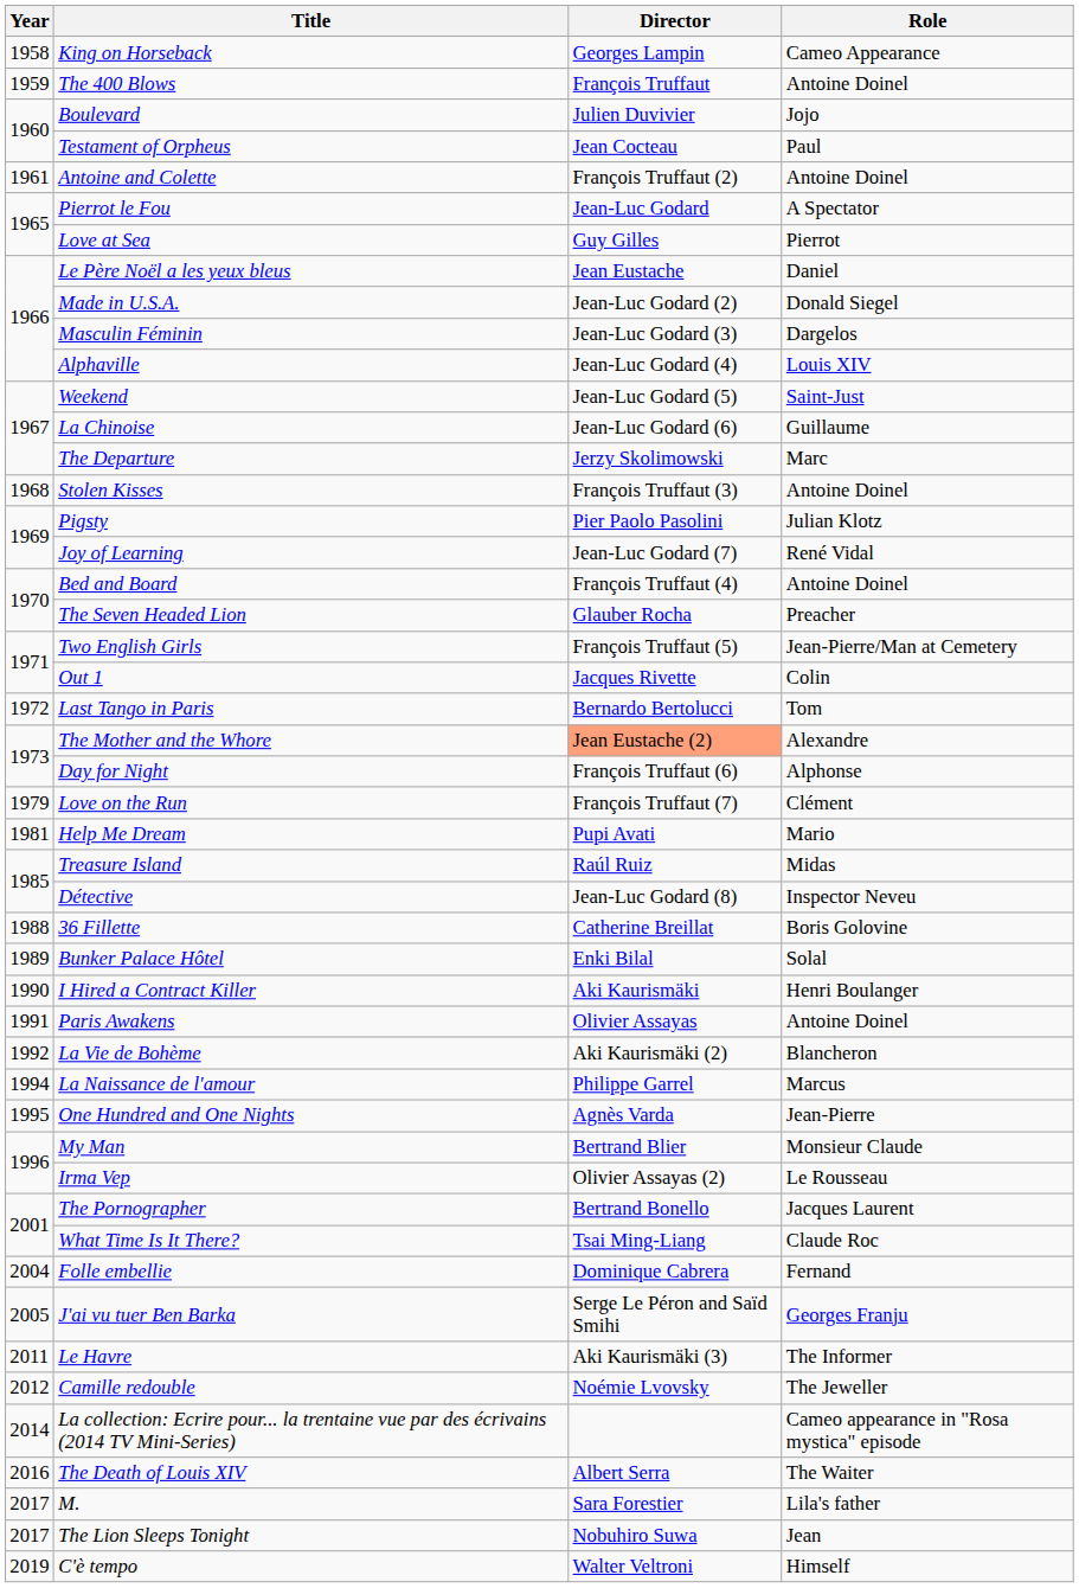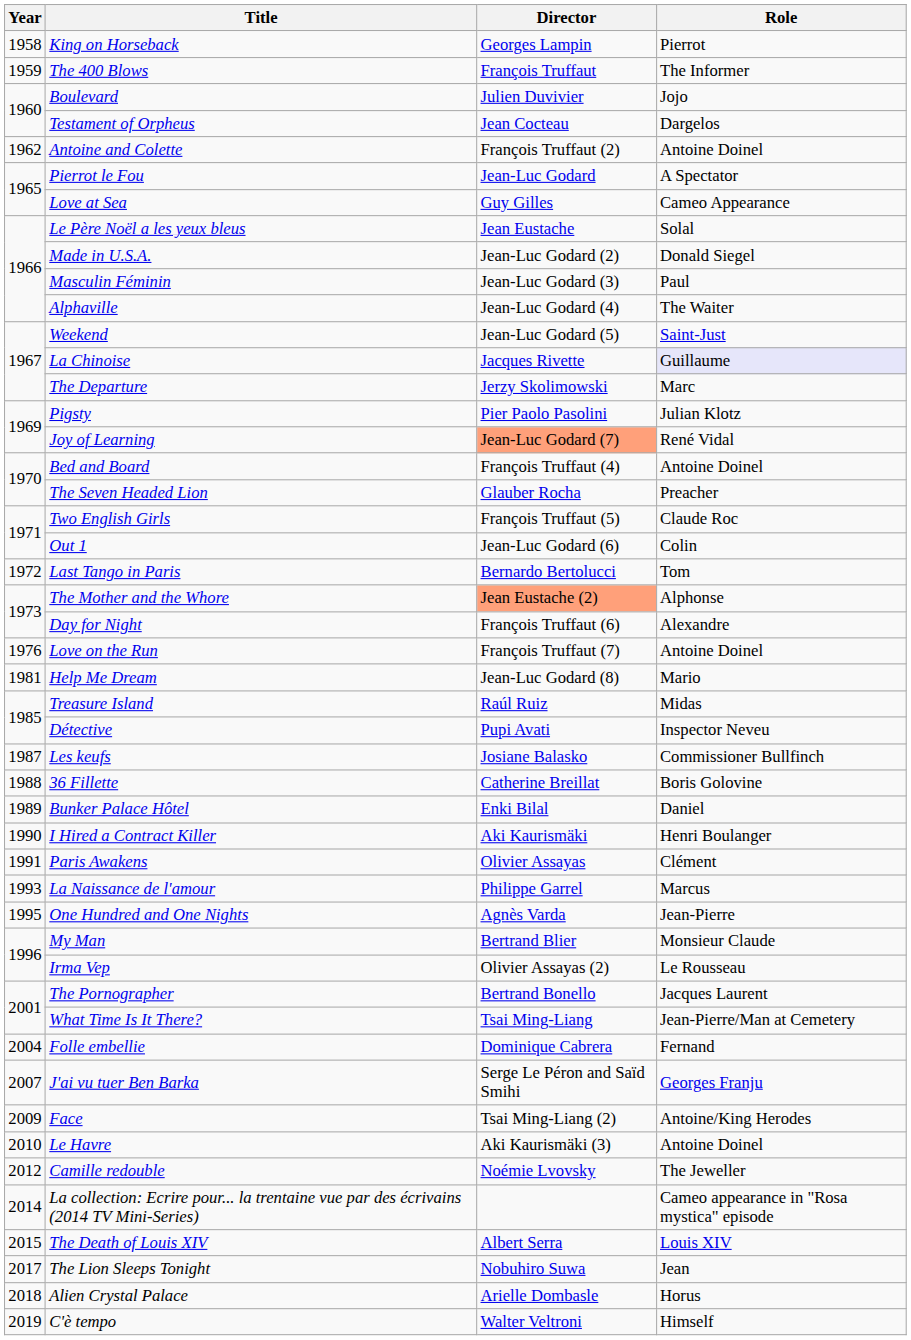 <table class="wikitable sortable">
 <tr>
 <th>Year</th>
 <th>Title</th>
 <th>Director</th>
 <th>Role</th>
 </tr>
 <tr>
 <td>1958</td>
 <td><em><a href='#'>King on Horseback</a></em></td>
 <td><a href='#'>Georges Lampin</a></td>
-<td>Cameo Appearance</td>
+<td>Pierrot</td>
 </tr>
 <tr>
 <td>1959</td>
 <td><em><a href='#'>The 400 Blows</a></em></td>
 <td><a href='#'>François Truffaut</a></td>
-<td>Antoine Doinel</td>
+<td>The Informer</td>
 </tr>
 <tr>
 <td rowspan=2>1960</td>
 <td><em><a href='#'>Boulevard</a></em></td>
 <td><a href='#'>Julien Duvivier</a></td>
 <td>Jojo</td>
 </tr>
 <tr>
 <td><em><a href='#'>Testament of Orpheus</a></em></td>
 <td><a href='#'>Jean Cocteau</a></td>
-<td>Paul</td>
+<td>Dargelos</td>
 </tr>
 <tr>
-<td>1961</td>
+<td>1962</td>
 <td><em><a href='#'>Antoine and Colette</a></em></td>
 <td>François Truffaut (2)</td>
 <td>Antoine Doinel</td>
 </tr>
 <tr>
 <td rowspan=2>1965</td>
 <td><em><a href='#'>Pierrot le Fou</a></em></td>
 <td><a href='#'>Jean-Luc Godard</a></td>
 <td>A Spectator</td>
 </tr>
 <tr>
 <td><em><a href='#'>Love at Sea</a></em></td>
 <td><a href='#'>Guy Gilles</a></td>
-<td>Pierrot</td>
+<td>Cameo Appearance</td>
 </tr>
 <tr>
 <td rowspan=4>1966</td>
 <td><em><a href='#'>Le Père Noël a les yeux bleus</a></em></td>
 <td><a href='#'>Jean Eustache</a></td>
-<td>Daniel</td>
+<td>Solal</td>
 </tr>
 <tr>
 <td><em><a href='#'>Made in U.S.A.</a></em></td>
 <td>Jean-Luc Godard (2)</td>
 <td>Donald Siegel</td>
 </tr>
 <tr>
 <td><em><a href='#'>Masculin Féminin</a></em></td>
 <td>Jean-Luc Godard (3)</td>
-<td>Dargelos</td>
+<td>Paul</td>
 </tr>
 <tr>
 <td><em><a href='#'>Alphaville</a></em></td>
 <td>Jean-Luc Godard (4)</td>
-<td><a href='#'>Louis XIV</a></td>
+<td>The Waiter</td>
 </tr>
 <tr>
 <td rowspan=3>1967</td>
 <td><em><a href='#'>Weekend</a></em></td>
 <td>Jean-Luc Godard (5)</td>
 <td><a href='#'>Saint-Just</a></td>
 </tr>
 <tr>
 <td><em><a href='#'>La Chinoise</a></em></td>
-<td>Jean-Luc Godard (6)</td>
-<td>Guillaume</td>
+<td><a href='#'>Jacques Rivette</a></td>
+<td style="background: lavender;">Guillaume</td>
 </tr>
 <tr>
 <td><em><a href='#'>The Departure</a></em></td>
 <td><a href='#'>Jerzy Skolimowski</a></td>
 <td>Marc</td>
-</tr>
-<tr>
-<td>1968</td>
-<td><em><a href='#'>Stolen Kisses</a></em></td>
-<td>François Truffaut (3)</td>
-<td>Antoine Doinel</td>
 </tr>
 <tr>
 <td rowspan=2>1969</td>
 <td><em><a href='#'>Pigsty</a></em></td>
 <td><a href='#'>Pier Paolo Pasolini</a></td>
 <td>Julian Klotz</td>
 </tr>
 <tr>
 <td><em><a href='#'>Joy of Learning</a></em></td>
-<td>Jean-Luc Godard (7)</td>
+<td style="background: lightsalmon;">Jean-Luc Godard (7)</td>
 <td>René Vidal</td>
 </tr>
 <tr>
 <td rowspan=2>1970</td>
 <td><em><a href='#'>Bed and Board</a></em></td>
 <td>François Truffaut (4)</td>
 <td>Antoine Doinel</td>
 </tr>
 <tr>
 <td><em><a href='#'>The Seven Headed Lion</a></em></td>
 <td><a href='#'>Glauber Rocha</a></td>
 <td>Preacher</td>
 </tr>
 <tr>
 <td rowspan=2>1971</td>
 <td><em><a href='#'>Two English Girls</a></em></td>
 <td>François Truffaut (5)</td>
-<td>Jean-Pierre/Man at Cemetery</td>
+<td>Claude Roc</td>
 </tr>
 <tr>
 <td><em><a href='#'>Out 1</a></em></td>
-<td><a href='#'>Jacques Rivette</a></td>
+<td>Jean-Luc Godard (6)</td>
 <td>Colin</td>
 </tr>
 <tr>
 <td>1972</td>
 <td><em><a href='#'>Last Tango in Paris</a></em></td>
 <td><a href='#'>Bernardo Bertolucci</a></td>
 <td>Tom</td>
 </tr>
 <tr>
 <td rowspan=2>1973</td>
 <td><em><a href='#'>The Mother and the Whore</a></em></td>
 <td style="background: lightsalmon;">Jean Eustache (2)</td>
-<td>Alexandre</td>
+<td>Alphonse</td>
 </tr>
 <tr>
 <td><em><a href='#'>Day for Night</a></em></td>
 <td>François Truffaut (6)</td>
-<td>Alphonse</td>
+<td>Alexandre</td>
 </tr>
 <tr>
-<td>1979</td>
+<td>1976</td>
 <td><em><a href='#'>Love on the Run</a></em></td>
 <td>François Truffaut (7)</td>
-<td>Clément</td>
+<td>Antoine Doinel</td>
 </tr>
 <tr>
 <td>1981</td>
 <td><em><a href='#'>Help Me Dream</a></em></td>
-<td><a href='#'>Pupi Avati</a></td>
+<td>Jean-Luc Godard (8)</td>
 <td>Mario</td>
 </tr>
 <tr>
 <td rowspan=2>1985</td>
 <td><em><a href='#'>Treasure Island</a></em></td>
 <td><a href='#'>Raúl Ruiz</a></td>
 <td>Midas</td>
 </tr>
 <tr>
 <td><em><a href='#'>Détective</a></em></td>
-<td>Jean-Luc Godard (8)</td>
+<td><a href='#'>Pupi Avati</a></td>
 <td>Inspector Neveu</td>
+</tr>
+<tr>
+<td>1987</td>
+<td><em><a href='#'>Les keufs</a></em></td>
+<td><a href='#'>Josiane Balasko</a></td>
+<td>Commissioner Bullfinch</td>
 </tr>
 <tr>
 <td>1988</td>
 <td><em><a href='#'>36 Fillette</a></em></td>
 <td><a href='#'>Catherine Breillat</a></td>
 <td>Boris Golovine</td>
 </tr>
 <tr>
 <td>1989</td>
 <td><em><a href='#'>Bunker Palace Hôtel</a></em></td>
 <td><a href='#'>Enki Bilal</a></td>
-<td>Solal</td>
+<td>Daniel</td>
 </tr>
 <tr>
 <td>1990</td>
 <td><em><a href='#'>I Hired a Contract Killer</a></em></td>
 <td><a href='#'>Aki Kaurismäki</a></td>
 <td>Henri Boulanger</td>
 </tr>
 <tr>
 <td>1991</td>
 <td><em><a href='#'>Paris Awakens</a></em></td>
 <td><a href='#'>Olivier Assayas</a></td>
-<td>Antoine Doinel</td>
+<td>Clément</td>
 </tr>
 <tr>
-<td>1992</td>
-<td><em><a href='#'>La Vie de Bohème</a></em></td>
-<td>Aki Kaurismäki (2)</td>
-<td>Blancheron</td>
-</tr>
-<tr>
-<td>1994</td>
+<td>1993</td>
 <td><em><a href='#'>La Naissance de l'amour</a></em></td>
 <td><a href='#'>Philippe Garrel</a></td>
 <td>Marcus</td>
 </tr>
 <tr>
 <td>1995</td>
 <td><em><a href='#'>One Hundred and One Nights</a></em></td>
 <td><a href='#'>Agnès Varda</a></td>
 <td>Jean-Pierre</td>
 </tr>
 <tr>
 <td rowspan=2>1996</td>
 <td><em><a href='#'>My Man</a></em></td>
 <td><a href='#'>Bertrand Blier</a></td>
 <td>Monsieur Claude</td>
 </tr>
 <tr>
 <td><em><a href='#'>Irma Vep</a></em></td>
 <td>Olivier Assayas (2)</td>
 <td>Le Rousseau</td>
 </tr>
 <tr>
 <td rowspan=2>2001</td>
 <td><em><a href='#'>The Pornographer</a></em></td>
 <td><a href='#'>Bertrand Bonello</a></td>
 <td>Jacques Laurent</td>
 </tr>
 <tr>
 <td><em><a href='#'>What Time Is It There?</a></em></td>
 <td><a href='#'>Tsai Ming-Liang</a></td>
-<td>Claude Roc</td>
+<td>Jean-Pierre/Man at Cemetery</td>
 </tr>
 <tr>
 <td>2004</td>
 <td><em><a href='#'>Folle embellie</a></em></td>
 <td><a href='#'>Dominique Cabrera</a></td>
 <td>Fernand</td>
 </tr>
 <tr>
-<td>2005</td>
+<td>2007</td>
 <td><em><a href='#'>J'ai vu tuer Ben Barka</a></em></td>
 <td>Serge Le Péron and Saïd Smihi</td>
 <td><a href='#'>Georges Franju</a></td>
 </tr>
 <tr>
-<td>2011</td>
+<td>2009</td>
+<td><em><a href='#'>Face</a></em></td>
+<td>Tsai Ming-Liang (2)</td>
+<td>Antoine/King Herodes</td>
+</tr>
+<tr>
+<td>2010</td>
 <td><em><a href='#'>Le Havre</a></em></td>
 <td>Aki Kaurismäki (3)</td>
-<td>The Informer</td>
+<td>Antoine Doinel</td>
 </tr>
 <tr>
 <td>2012</td>
 <td><em><a href='#'>Camille redouble</a></em></td>
 <td><a href='#'>Noémie Lvovsky</a></td>
 <td>The Jeweller</td>
 </tr>
 <tr>
 <td>2014</td>
 <td><em> La collection: Ecrire pour... la trentaine vue par des écrivains (2014 TV Mini-Series)</em></td>
 <td> </td>
 <td>Cameo appearance in "Rosa mystica" episode</td>
 </tr>
 <tr>
-<td>2016</td>
+<td>2015</td>
 <td><em><a href='#'>The Death of Louis XIV</a></em></td>
 <td><a href='#'>Albert Serra</a></td>
-<td>The Waiter</td>
-</tr>
-<tr>
-<td>2017</td>
-<td><em>M.</em></td>
-<td><a href='#'>Sara Forestier</a></td>
-<td>Lila's father</td>
+<td><a href='#'>Louis XIV</a></td>
 </tr>
 <tr>
 <td>2017</td>
 <td><em>The Lion Sleeps Tonight</em></td>
 <td><a href='#'>Nobuhiro Suwa</a></td>
 <td>Jean</td>
 </tr>
 <tr>
+<td>2018</td>
+<td><em>Alien Crystal Palace</em></td>
+<td><a href='#'>Arielle Dombasle</a></td>
+<td>Horus</td>
+</tr>
+<tr>
 <td>2019</td>
 <td><em>C'è tempo</em></td>
 <td><a href='#'>Walter Veltroni</a></td>
 <td>Himself</td>
 </tr>
 </table>
